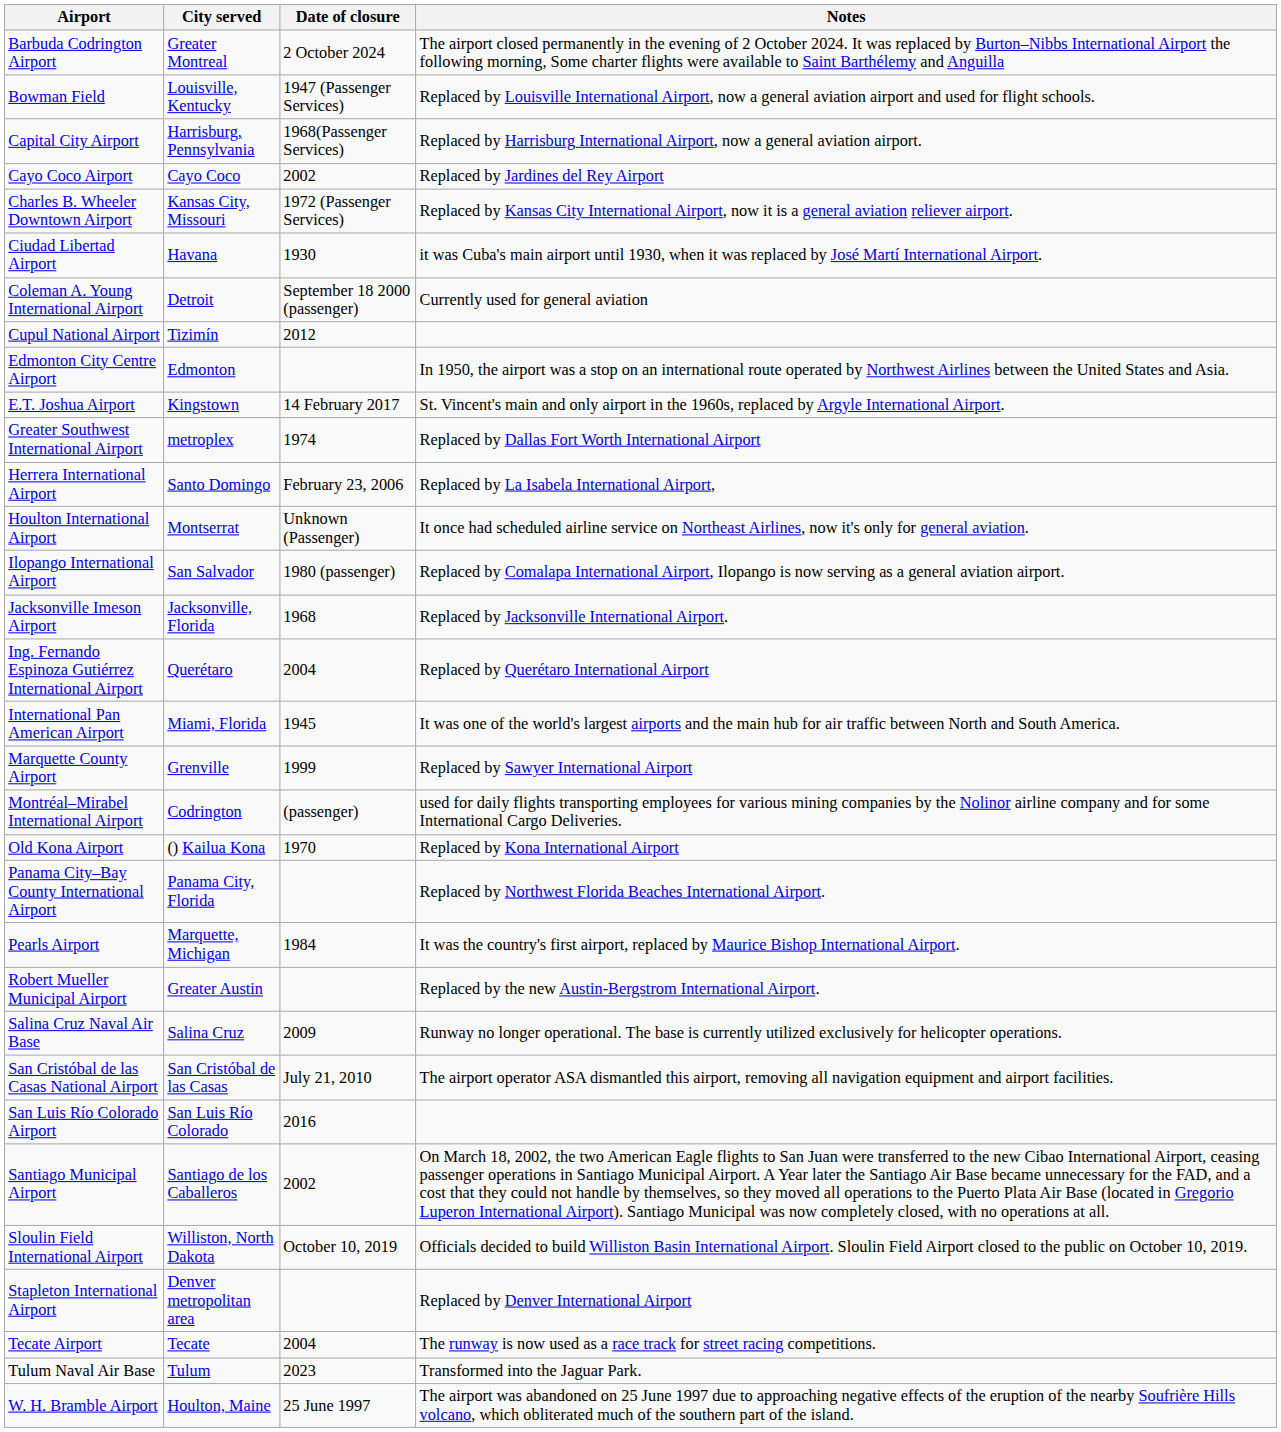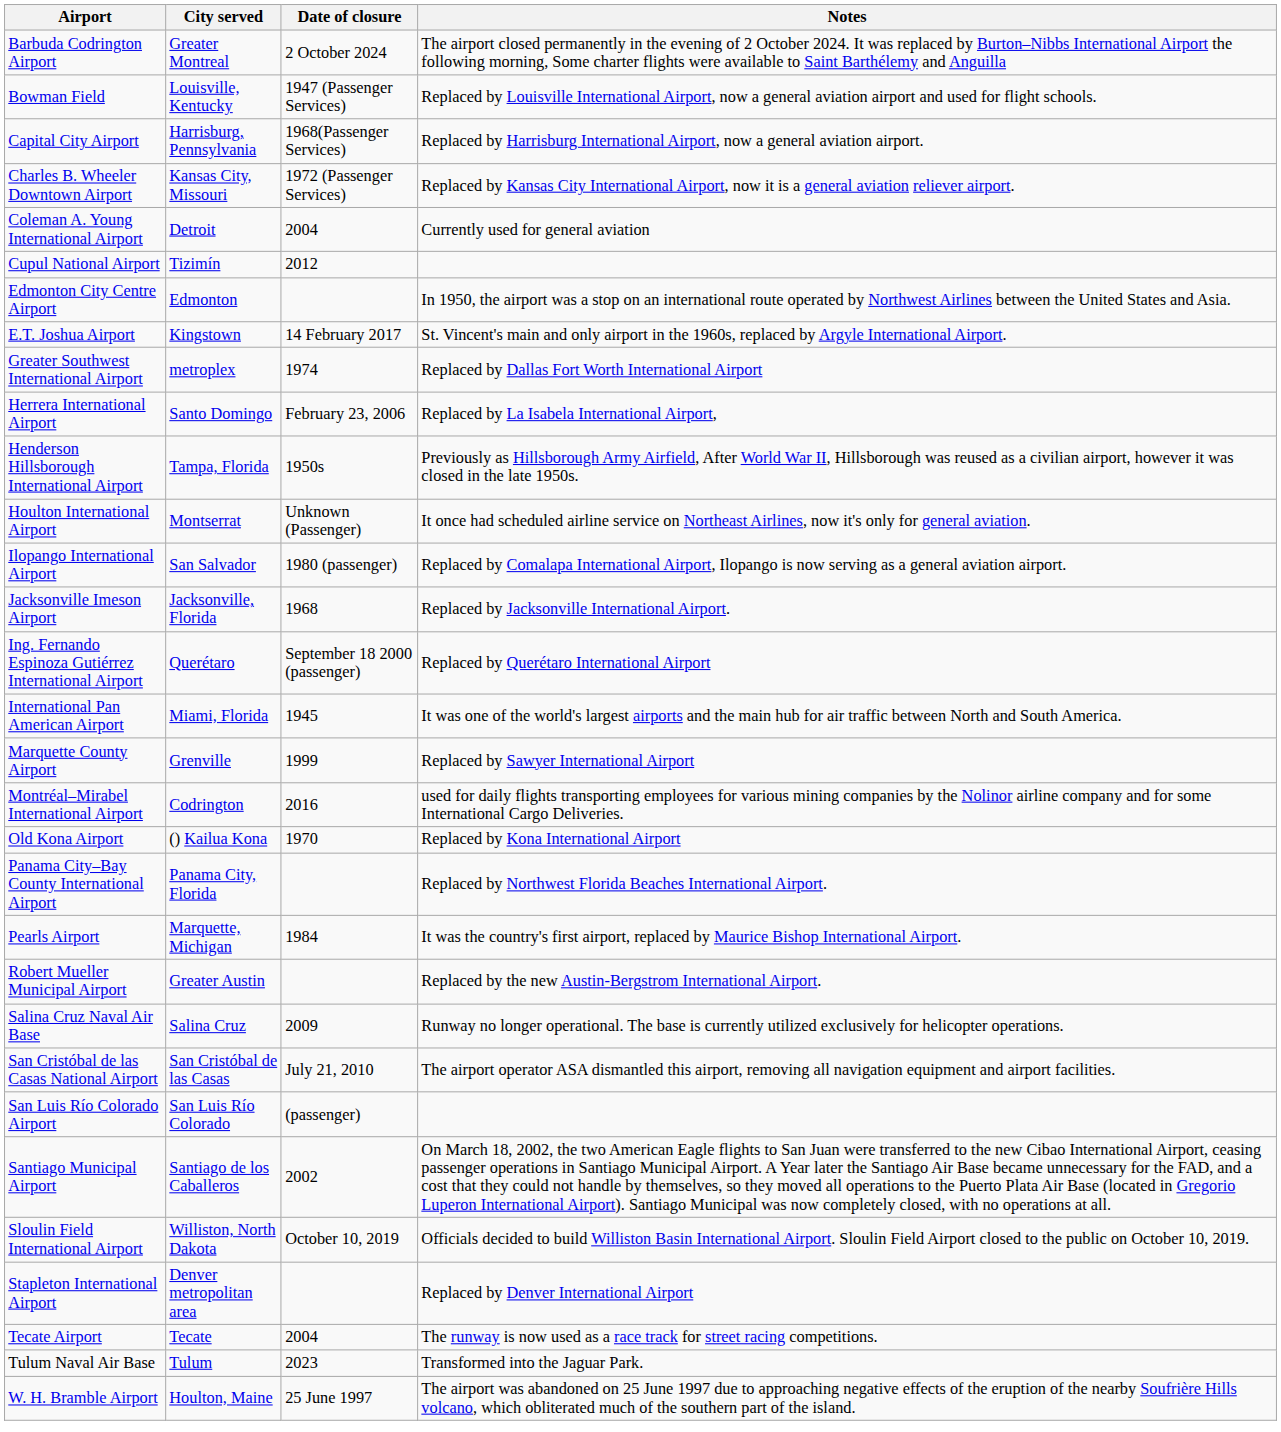 <table class="wikitable sortable">
 <tr>
 <th>Airport</th>
 <th>City served</th>
 <th>Date of closure</th>
 <th>Notes</th>
 </tr>
 <tr>
 <td><a href='#'>Barbuda Codrington Airport</a></td>
 <td> <a href='#'>Greater Montreal</a></td>
 <td>2 October 2024</td>
 <td>The airport closed permanently in the evening of 2 October 2024. It was replaced by <a href='#'>Burton–Nibbs International Airport</a> the following morning, Some charter flights were available to <a href='#'>Saint Barthélemy</a> and <a href='#'>Anguilla</a></td>
 </tr>
 <tr>
 <td><a href='#'>Bowman Field</a></td>
 <td> <a href='#'>Louisville, Kentucky</a></td>
 <td>1947 (Passenger Services)</td>
 <td>Replaced by <a href='#'>Louisville International Airport</a>, now a general aviation airport and used for flight schools.</td>
 </tr>
 <tr>
 <td><a href='#'>Capital City Airport</a></td>
 <td> <a href='#'>Harrisburg, Pennsylvania</a></td>
 <td>1968(Passenger Services)</td>
 <td>Replaced by <a href='#'>Harrisburg International Airport</a>, now a general aviation airport.</td>
 </tr>
 <tr>
-<td><a href='#'>Cayo Coco Airport</a></td>
-<td> <a href='#'>Cayo Coco</a></td>
-<td>2002</td>
-<td>Replaced by <a href='#'>Jardines del Rey Airport</a></td>
-</tr>
-<tr>
 <td><a href='#'>Charles B. Wheeler Downtown Airport</a></td>
 <td> <a href='#'>Kansas City, Missouri</a></td>
 <td>1972 (Passenger Services)</td>
 <td>Replaced by <a href='#'>Kansas City International Airport</a>, now it is a <a href='#'>general aviation</a> <a href='#'>reliever airport</a>.</td>
 </tr>
 <tr>
-<td><a href='#'>Ciudad Libertad Airport</a></td>
-<td> <a href='#'>Havana</a></td>
-<td>1930</td>
-<td>it was Cuba's main airport until 1930, when it was replaced by <a href='#'>José Martí International Airport</a>.</td>
-</tr>
-<tr>
 <td><a href='#'>Coleman A. Young International Airport</a></td>
 <td> <a href='#'>Detroit</a></td>
-<td>September 18 2000 (passenger)</td>
+<td>2004</td>
 <td>Currently used for general aviation</td>
 </tr>
 <tr>
 <td><a href='#'>Cupul National Airport</a></td>
 <td> <a href='#'>Tizimín</a></td>
 <td>2012</td>
 <td></td>
 </tr>
 <tr>
 <td><a href='#'>Edmonton City Centre Airport</a></td>
 <td><a href='#'>Edmonton</a></td>
 <td></td>
 <td>In 1950, the airport was a stop on an international route operated by <a href='#'>Northwest Airlines</a> between the United States and Asia.</td>
 </tr>
 <tr>
 <td><a href='#'>E.T. Joshua Airport</a></td>
 <td><a href='#'>Kingstown</a></td>
 <td>14 February 2017</td>
 <td>St. Vincent's main and only airport in the 1960s, replaced by <a href='#'>Argyle International Airport</a>.</td>
 </tr>
 <tr>
 <td><a href='#'>Greater Southwest International Airport</a></td>
 <td><a href='#'>metroplex</a></td>
 <td>1974</td>
 <td>Replaced by <a href='#'>Dallas Fort Worth International Airport</a></td>
 </tr>
 <tr>
 <td><a href='#'>Herrera International Airport</a></td>
 <td> <a href='#'>Santo Domingo</a></td>
 <td>February 23, 2006</td>
 <td>Replaced by <a href='#'>La Isabela International Airport</a>,</td>
 </tr>
 <tr>
+<td><a href='#'>Henderson Hillsborough International Airport</a></td>
+<td> <a href='#'>Tampa, Florida</a></td>
+<td>1950s</td>
+<td>Previously as <a href='#'>Hillsborough Army Airfield</a>, After <a href='#'>World War II</a>, Hillsborough was reused as a civilian airport, however it was closed in the late 1950s.</td>
+</tr>
+<tr>
 <td><a href='#'>Houlton International Airport</a></td>
 <td> <a href='#'>Montserrat</a></td>
 <td>Unknown (Passenger)</td>
 <td>It once had scheduled airline service on <a href='#'>Northeast Airlines</a>, now it's only for <a href='#'>general aviation</a>.</td>
 </tr>
 <tr>
 <td><a href='#'>Ilopango International Airport</a></td>
 <td> <a href='#'>San Salvador</a></td>
 <td>1980 (passenger)</td>
 <td>Replaced by <a href='#'>Comalapa International Airport</a>, Ilopango is now serving as a general aviation airport.</td>
 </tr>
 <tr>
 <td><a href='#'>Jacksonville Imeson Airport</a></td>
 <td> <a href='#'>Jacksonville, Florida</a></td>
 <td>1968</td>
 <td>Replaced by <a href='#'>Jacksonville International Airport</a>.</td>
 </tr>
 <tr>
 <td><a href='#'>Ing. Fernando Espinoza Gutiérrez International Airport</a></td>
 <td><a href='#'>Querétaro</a></td>
-<td>2004</td>
+<td>September 18 2000 (passenger)</td>
 <td>Replaced by <a href='#'>Querétaro International Airport</a></td>
 </tr>
 <tr>
 <td><a href='#'>International Pan American Airport</a></td>
 <td> <a href='#'>Miami, Florida</a></td>
 <td>1945</td>
 <td>It was one of the world's largest <a href='#'>airports</a> and the main hub for air traffic between North and South America.</td>
 </tr>
 <tr>
 <td><a href='#'>Marquette County Airport</a></td>
 <td> <a href='#'>Grenville</a></td>
 <td>1999</td>
 <td>Replaced by <a href='#'>Sawyer International Airport</a></td>
 </tr>
 <tr>
 <td><a href='#'>Montréal–Mirabel International Airport</a></td>
 <td> <a href='#'>Codrington</a></td>
-<td> (passenger)</td>
+<td>2016</td>
 <td>used for daily flights transporting employees for various mining companies by the <a href='#'>Nolinor</a> airline company and for some International Cargo Deliveries.</td>
 </tr>
 <tr>
 <td><a href='#'>Old Kona Airport</a></td>
 <td>() <a href='#'>Kailua Kona</a></td>
 <td>1970</td>
 <td>Replaced by <a href='#'>Kona International Airport</a></td>
 </tr>
 <tr>
 <td><a href='#'>Panama City–Bay County International Airport</a></td>
 <td> <a href='#'>Panama City, Florida</a></td>
 <td></td>
 <td>Replaced by <a href='#'>Northwest Florida Beaches International Airport</a>.</td>
 </tr>
 <tr>
 <td><a href='#'>Pearls Airport</a></td>
 <td> <a href='#'>Marquette, Michigan</a></td>
 <td>1984</td>
 <td>It was the country's first airport, replaced by <a href='#'>Maurice Bishop International Airport</a>.</td>
 </tr>
 <tr>
 <td><a href='#'>Robert Mueller Municipal Airport</a></td>
 <td> <a href='#'>Greater Austin</a></td>
 <td></td>
 <td>Replaced by the new <a href='#'>Austin-Bergstrom International Airport</a>.</td>
 </tr>
 <tr>
 <td><a href='#'>Salina Cruz Naval Air Base</a></td>
 <td> <a href='#'>Salina Cruz</a></td>
 <td>2009</td>
 <td>Runway no longer operational. The base is currently utilized exclusively for helicopter operations.</td>
 </tr>
 <tr>
 <td><a href='#'>San Cristóbal de las Casas National Airport</a></td>
 <td> <a href='#'>San Cristóbal de las Casas</a></td>
 <td>July 21, 2010</td>
 <td>The airport operator ASA dismantled this airport, removing all navigation equipment and airport facilities.</td>
 </tr>
 <tr>
 <td><a href='#'>San Luis Río Colorado Airport</a></td>
 <td> <a href='#'>San Luis Río Colorado</a></td>
-<td>2016</td>
+<td> (passenger)</td>
 <td></td>
 </tr>
 <tr>
 <td><a href='#'>Santiago Municipal Airport</a></td>
 <td> <a href='#'>Santiago de los Caballeros</a></td>
 <td>2002</td>
 <td>On March 18, 2002, the two American Eagle flights to San Juan were transferred to the new Cibao International Airport, ceasing passenger operations in Santiago Municipal Airport. A Year later the Santiago Air Base became unnecessary for the FAD, and a cost that they could not handle by themselves, so they moved all operations to the Puerto Plata Air Base (located in <a href='#'>Gregorio Luperon International Airport</a>). Santiago Municipal was now completely closed, with no operations at all.</td>
 </tr>
 <tr>
 <td><a href='#'>Sloulin Field International Airport</a></td>
 <td> <a href='#'>Williston, North Dakota</a></td>
 <td>October 10, 2019</td>
 <td>Officials decided to build <a href='#'>Williston Basin International Airport</a>. Sloulin Field Airport closed to the public on October 10, 2019.</td>
 </tr>
 <tr>
 <td><a href='#'>Stapleton International Airport</a></td>
 <td> <a href='#'>Denver metropolitan area</a></td>
 <td></td>
 <td>Replaced by <a href='#'>Denver International Airport</a></td>
 </tr>
 <tr>
 <td><a href='#'>Tecate Airport</a></td>
 <td> <a href='#'>Tecate</a></td>
 <td>2004</td>
 <td>The <a href='#'>runway</a> is now used as a <a href='#'>race track</a> for <a href='#'>street racing</a> competitions.</td>
 </tr>
 <tr>
 <td>Tulum Naval Air Base</td>
 <td> <a href='#'>Tulum</a></td>
 <td>2023</td>
 <td>Transformed into the Jaguar Park.</td>
 </tr>
 <tr>
 <td><a href='#'>W. H. Bramble Airport</a></td>
 <td> <a href='#'>Houlton, Maine</a></td>
 <td>25 June 1997</td>
 <td>The airport was abandoned on 25 June 1997 due to approaching negative effects of the eruption of the nearby <a href='#'>Soufrière Hills volcano</a>, which obliterated much of the southern part of the island.</td>
 </tr>
 </table>
